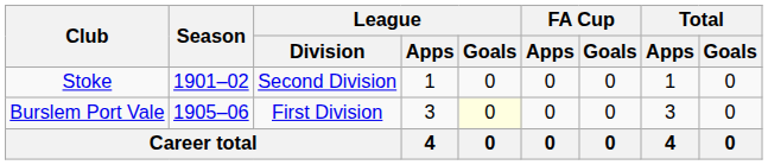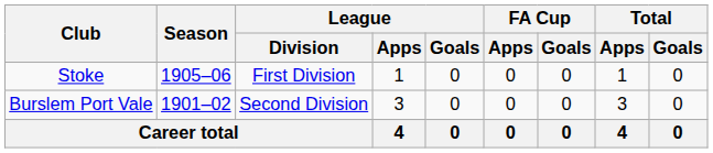 <table class="wikitable" style="text-align: center;">
 <tr>
 <th rowspan="2">Club</th>
 <th rowspan="2">Season</th>
 <th colspan="3">League</th>
 <th colspan="2">FA Cup</th>
 <th colspan="2">Total</th>
 </tr>
 <tr>
 <th>Division</th>
 <th>Apps</th>
 <th>Goals</th>
 <th>Apps</th>
 <th>Goals</th>
 <th>Apps</th>
 <th>Goals</th>
 </tr>
 <tr>
 <td><a href='#'>Stoke</a></td>
-<td><a href='#'>1901–02</a></td>
-<td><a href='#'>Second Division</a></td>
+<td><a href='#'>1905–06</a></td>
+<td><a href='#'>First Division</a></td>
 <td>1</td>
 <td>0</td>
 <td>0</td>
 <td>0</td>
 <td>1</td>
 <td>0</td>
 </tr>
 <tr>
 <td><a href='#'>Burslem Port Vale</a></td>
-<td><a href='#'>1905–06</a></td>
-<td><a href='#'>First Division</a></td>
+<td><a href='#'>1901–02</a></td>
+<td><a href='#'>Second Division</a></td>
 <td>3</td>
-<td style="background: lightyellow;">0</td>
+<td>0</td>
 <td>0</td>
 <td>0</td>
 <td>3</td>
 <td>0</td>
 </tr>
 <tr>
 <th colspan="3">Career total</th>
 <th>4</th>
 <th>0</th>
 <th>0</th>
 <th>0</th>
 <th>4</th>
 <th>0</th>
 </tr>
 </table>
